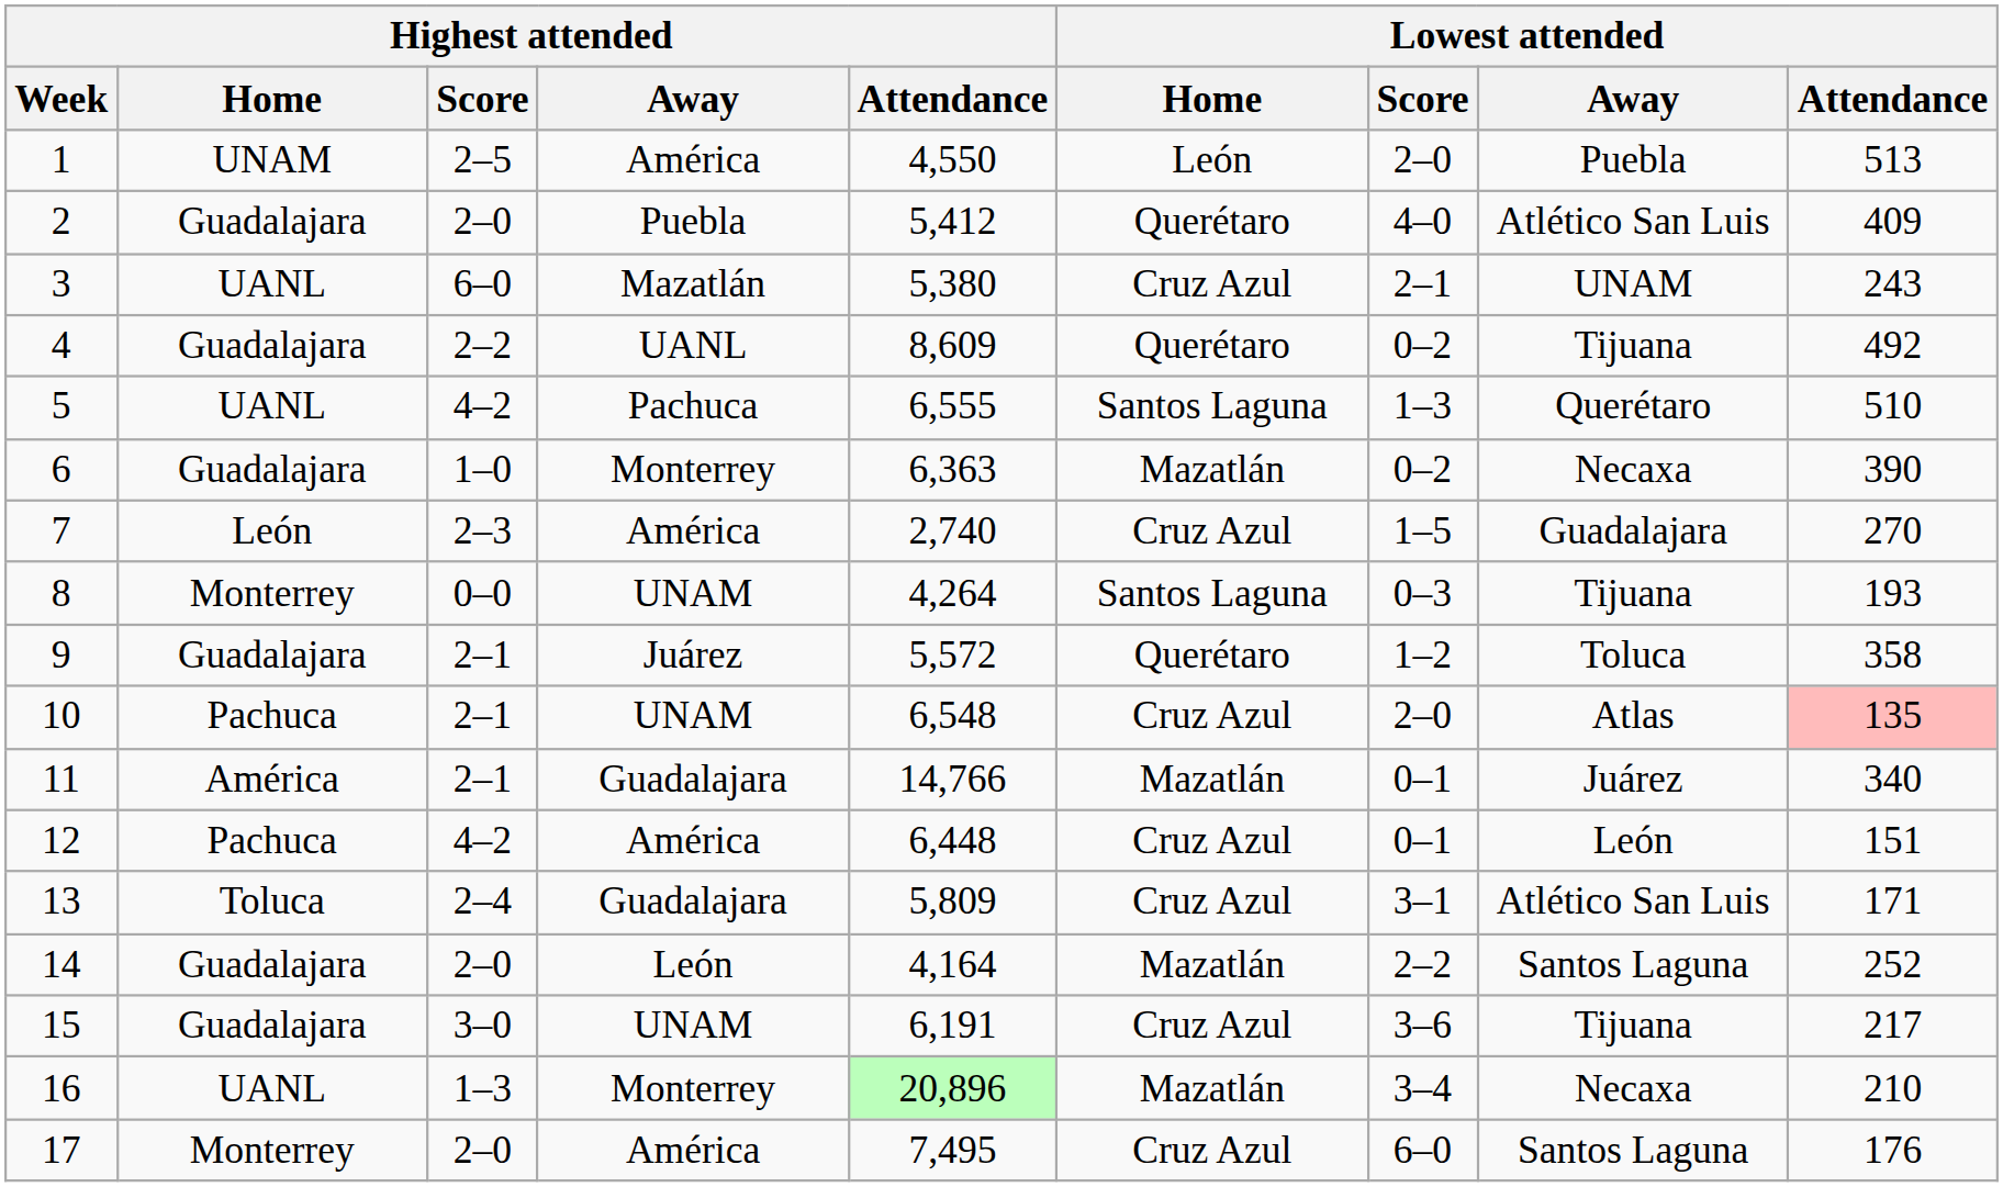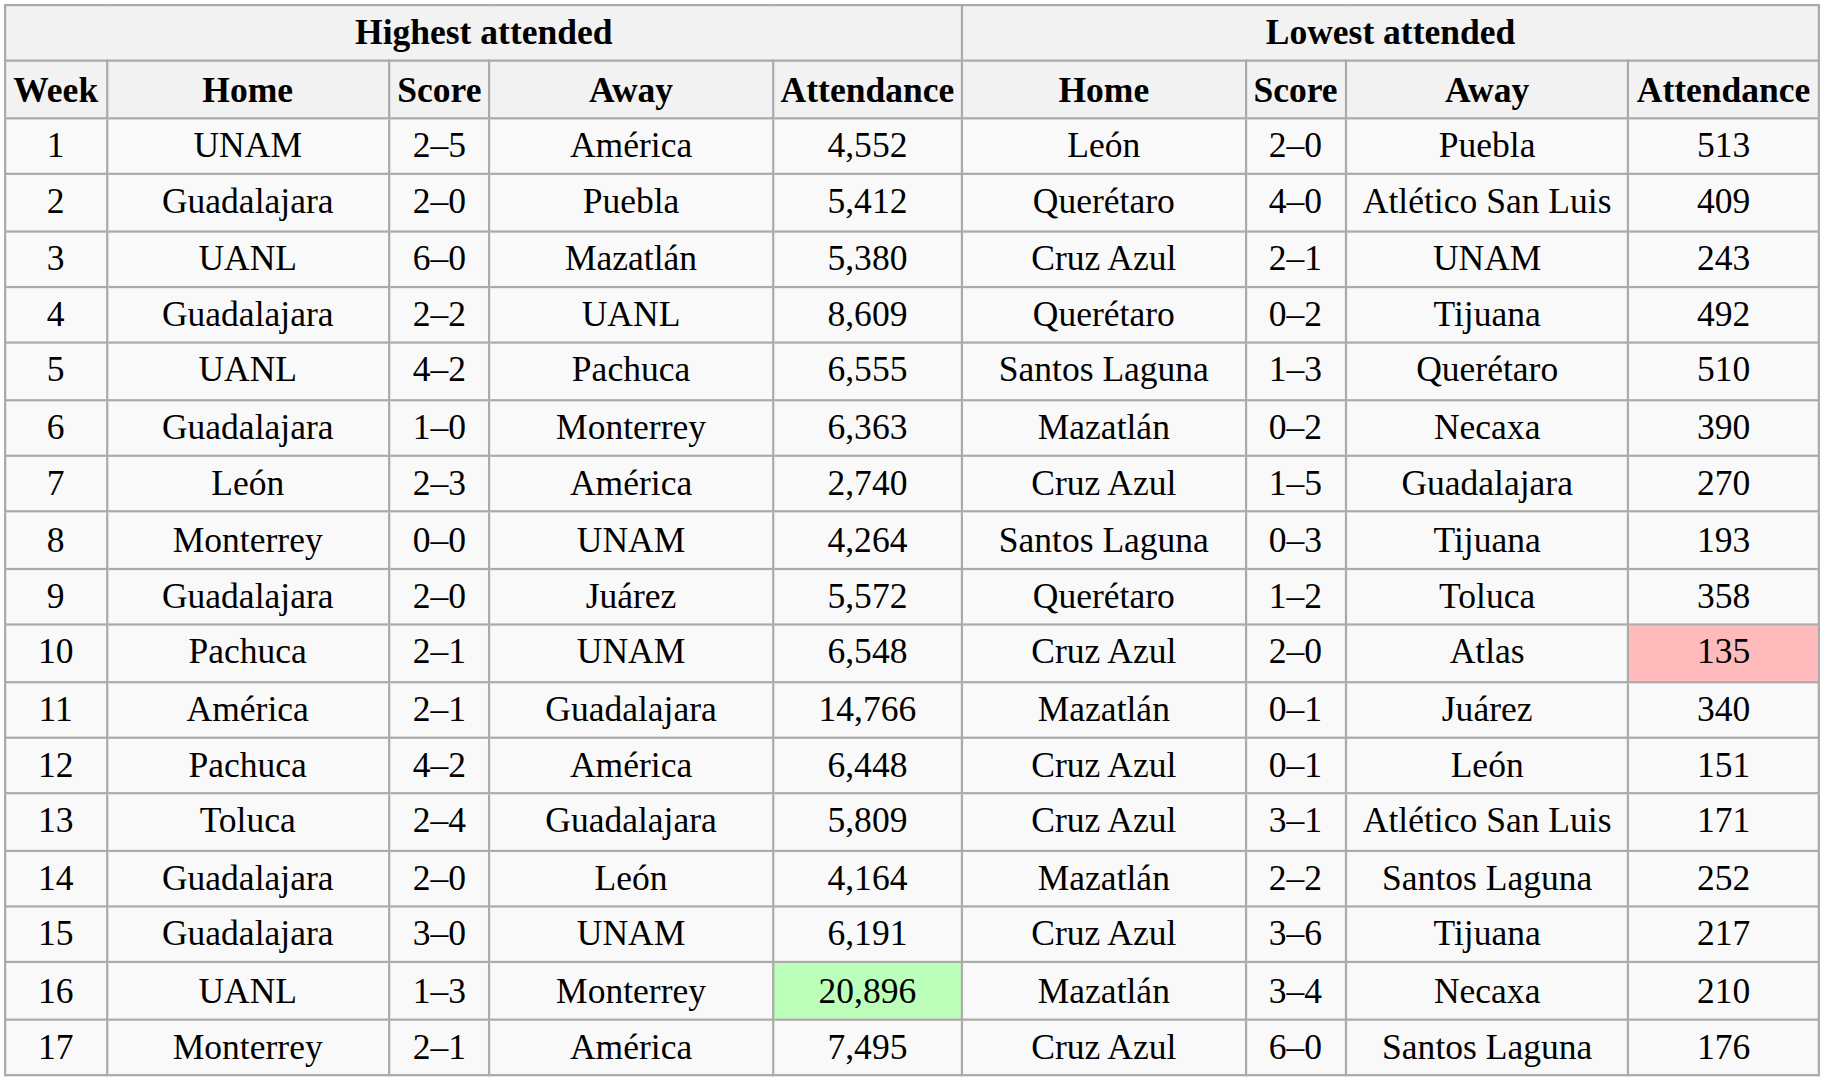 <table class="wikitable" style="text-align:center">
 <tr>
 <th colspan=5>Highest attended</th>
 <th colspan=4>Lowest attended</th>
 </tr>
 <tr>
 <th>Week</th>
 <th class="unsortable" width=120>Home</th>
 <th>Score</th>
 <th class="unsortable" width=120>Away</th>
 <th>Attendance</th>
 <th class="unsortable" width=120>Home</th>
 <th>Score</th>
 <th class="unsortable" width=120>Away</th>
 <th>Attendance</th>
 </tr>
 <tr>
 <td>1</td>
 <td>UNAM</td>
 <td>2–5</td>
 <td>América</td>
-<td>4,550</td>
+<td>4,552</td>
 <td>León</td>
 <td>2–0</td>
 <td>Puebla</td>
 <td>513</td>
 </tr>
 <tr>
 <td>2</td>
 <td>Guadalajara</td>
 <td>2–0</td>
 <td>Puebla</td>
 <td>5,412</td>
 <td>Querétaro</td>
 <td>4–0</td>
 <td>Atlético San Luis</td>
 <td>409</td>
 </tr>
 <tr>
 <td>3</td>
 <td>UANL</td>
 <td>6–0</td>
 <td>Mazatlán</td>
 <td>5,380</td>
 <td>Cruz Azul</td>
 <td>2–1</td>
 <td>UNAM</td>
 <td>243</td>
 </tr>
 <tr>
 <td>4</td>
 <td>Guadalajara</td>
 <td>2–2</td>
 <td>UANL</td>
 <td>8,609</td>
 <td>Querétaro</td>
 <td>0–2</td>
 <td>Tijuana</td>
 <td>492</td>
 </tr>
 <tr>
 <td>5</td>
 <td>UANL</td>
 <td>4–2</td>
 <td>Pachuca</td>
 <td>6,555</td>
 <td>Santos Laguna</td>
 <td>1–3</td>
 <td>Querétaro</td>
 <td>510</td>
 </tr>
 <tr>
 <td>6</td>
 <td>Guadalajara</td>
 <td>1–0</td>
 <td>Monterrey</td>
 <td>6,363</td>
 <td>Mazatlán</td>
 <td>0–2</td>
 <td>Necaxa</td>
 <td>390</td>
 </tr>
 <tr>
 <td>7</td>
 <td>León</td>
 <td>2–3</td>
 <td>América</td>
 <td>2,740</td>
 <td>Cruz Azul</td>
 <td>1–5</td>
 <td>Guadalajara</td>
 <td>270</td>
 </tr>
 <tr>
 <td>8</td>
 <td>Monterrey</td>
 <td>0–0</td>
 <td>UNAM</td>
 <td>4,264</td>
 <td>Santos Laguna</td>
 <td>0–3</td>
 <td>Tijuana</td>
 <td>193</td>
 </tr>
 <tr>
 <td>9</td>
 <td>Guadalajara</td>
-<td>2–1</td>
+<td>2–0</td>
 <td>Juárez</td>
 <td>5,572</td>
 <td>Querétaro</td>
 <td>1–2</td>
 <td>Toluca</td>
 <td>358</td>
 </tr>
 <tr>
 <td>10</td>
 <td>Pachuca</td>
 <td>2–1</td>
 <td>UNAM</td>
 <td>6,548</td>
 <td>Cruz Azul</td>
 <td>2–0</td>
 <td>Atlas</td>
 <td bgcolor=FFBBBB>135</td>
 </tr>
 <tr>
 <td>11</td>
 <td>América</td>
 <td>2–1</td>
 <td>Guadalajara</td>
 <td>14,766</td>
 <td>Mazatlán</td>
 <td>0–1</td>
 <td>Juárez</td>
 <td>340</td>
 </tr>
 <tr>
 <td>12</td>
 <td>Pachuca</td>
 <td>4–2</td>
 <td>América</td>
 <td>6,448</td>
 <td>Cruz Azul</td>
 <td>0–1</td>
 <td>León</td>
 <td>151</td>
 </tr>
 <tr>
 <td>13</td>
 <td>Toluca</td>
 <td>2–4</td>
 <td>Guadalajara</td>
 <td>5,809</td>
 <td>Cruz Azul</td>
 <td>3–1</td>
 <td>Atlético San Luis</td>
 <td>171</td>
 </tr>
 <tr>
 <td>14</td>
 <td>Guadalajara</td>
 <td>2–0</td>
 <td>León</td>
 <td>4,164</td>
 <td>Mazatlán</td>
 <td>2–2</td>
 <td>Santos Laguna</td>
 <td>252</td>
 </tr>
 <tr>
 <td>15</td>
 <td>Guadalajara</td>
 <td>3–0</td>
 <td>UNAM</td>
 <td>6,191</td>
 <td>Cruz Azul</td>
 <td>3–6</td>
 <td>Tijuana</td>
 <td>217</td>
 </tr>
 <tr>
 <td>16</td>
 <td>UANL</td>
 <td>1–3</td>
 <td>Monterrey</td>
 <td bgcolor=BBFFBB>20,896</td>
 <td>Mazatlán</td>
 <td>3–4</td>
 <td>Necaxa</td>
 <td>210</td>
 </tr>
 <tr>
 <td>17</td>
 <td>Monterrey</td>
-<td>2–0</td>
+<td>2–1</td>
 <td>América</td>
 <td>7,495</td>
 <td>Cruz Azul</td>
 <td>6–0</td>
 <td>Santos Laguna</td>
 <td>176</td>
 </tr>
 </table>
